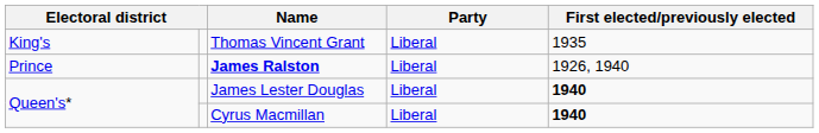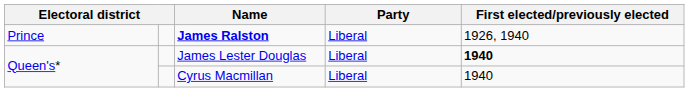 <table class="wikitable" width=95%>
 <tr>
 <th colspan=2 width=25%>Electoral district</th>
 <th>Name</th>
 <th width=20%>Party</th>
 <th>First elected/previously elected</th>
-</tr>
-<tr>
-<td width=24%><a href='#'>King's</a></td>
-<td></td>
-<td><a href='#'>Thomas Vincent Grant</a></td>
-<td><a href='#'>Liberal</a></td>
-<td>1935</td>
 </tr>
 <tr>
 <td><a href='#'>Prince</a></td>
 <td></td>
 <td><strong><a href='#'>James Ralston</a></strong></td>
 <td><a href='#'>Liberal</a></td>
 <td>1926, 1940</td>
 </tr>
 <tr>
 <td rowspan=2><a href='#'>Queen's</a>*</td>
 <td></td>
 <td><a href='#'>James Lester Douglas</a></td>
 <td><a href='#'>Liberal</a></td>
 <td><strong>1940</strong></td>
 </tr>
 <tr>
 <td></td>
 <td><a href='#'>Cyrus Macmillan</a> </td>
 <td><a href='#'>Liberal</a></td>
-<td><strong>1940</strong></td>
+<td>1940</td>
 </tr>
 </table>
